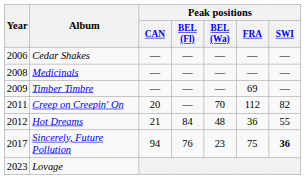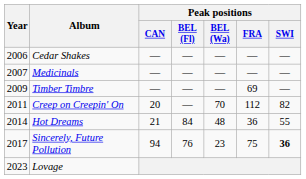 <table class="wikitable">
 <tr>
 <th rowspan="2" style="text-align:center; width:10px;">Year</th>
 <th rowspan="2" style="text-align:center; width:160px;">Album</th>
 <th colspan="5" style="text-align:center; width:20px;">Peak positions</th>
 </tr>
 <tr>
 <th scope="col" style="width:3em;font-size:90%;"><a href='#'>CAN</a></th>
 <th scope="col" style="width:3em;font-size:90%;"><a href='#'>BEL <br>(Fl)</a></th>
 <th scope="col" style="width:3em;font-size:90%;"><a href='#'>BEL <br>(Wa)</a></th>
 <th scope="col" style="width:3em;font-size:90%;"><a href='#'>FRA</a><br></th>
 <th scope="col" style="width:3em;font-size:90%;"><a href='#'>SWI</a></th>
 </tr>
 <tr>
 <td style="text-align:center;">2006</td>
 <td><em>Cedar Shakes</em></td>
 <td style="text-align:center;">—</td>
 <td style="text-align:center;">—</td>
 <td style="text-align:center;">—</td>
 <td style="text-align:center;">—</td>
 <td style="text-align:center;">—</td>
 </tr>
 <tr>
-<td style="text-align:center;">2008</td>
+<td style="text-align:center;">2007</td>
 <td><em><a href='#'>Medicinals</a></em></td>
 <td style="text-align:center;">—</td>
 <td style="text-align:center;">—</td>
 <td style="text-align:center;">—</td>
 <td style="text-align:center;">—</td>
 <td style="text-align:center;">—</td>
 </tr>
 <tr>
 <td style="text-align:center;">2009</td>
 <td><em><a href='#'>Timber Timbre</a></em></td>
 <td style="text-align:center;">—</td>
 <td style="text-align:center;">—</td>
 <td style="text-align:center;">—</td>
 <td style="text-align:center;">69</td>
 <td style="text-align:center;">—</td>
 </tr>
 <tr>
 <td style="text-align:center;">2011</td>
 <td><em><a href='#'>Creep on Creepin' On</a></em></td>
 <td style="text-align:center;">20</td>
 <td style="text-align:center;">—</td>
 <td style="text-align:center;">70</td>
 <td style="text-align:center;">112</td>
 <td style="text-align:center;">82</td>
 </tr>
 <tr>
-<td style="text-align:center;">2012</td>
+<td style="text-align:center;">2014</td>
 <td><em><a href='#'>Hot Dreams</a></em></td>
 <td style="text-align:center;">21</td>
 <td style="text-align:center;">84</td>
 <td style="text-align:center;">48</td>
 <td style="text-align:center;">36</td>
 <td style="text-align:center;">55</td>
 </tr>
 <tr>
 <td style="text-align:center;">2017</td>
 <td><em><a href='#'>Sincerely, Future Pollution</a></em></td>
 <td style="text-align:center;">94</td>
 <td style="text-align:center;">76</td>
 <td style="text-align:center;">23</td>
 <td style="text-align:center;">75<br></td>
 <td style="text-align:center;"><strong>36</strong></td>
 </tr>
 <tr>
 <td style="text-align:center;">2023</td>
 <td><em>Lovage</em></td>
 <th colspan="5"></th>
 </tr>
 </table>
